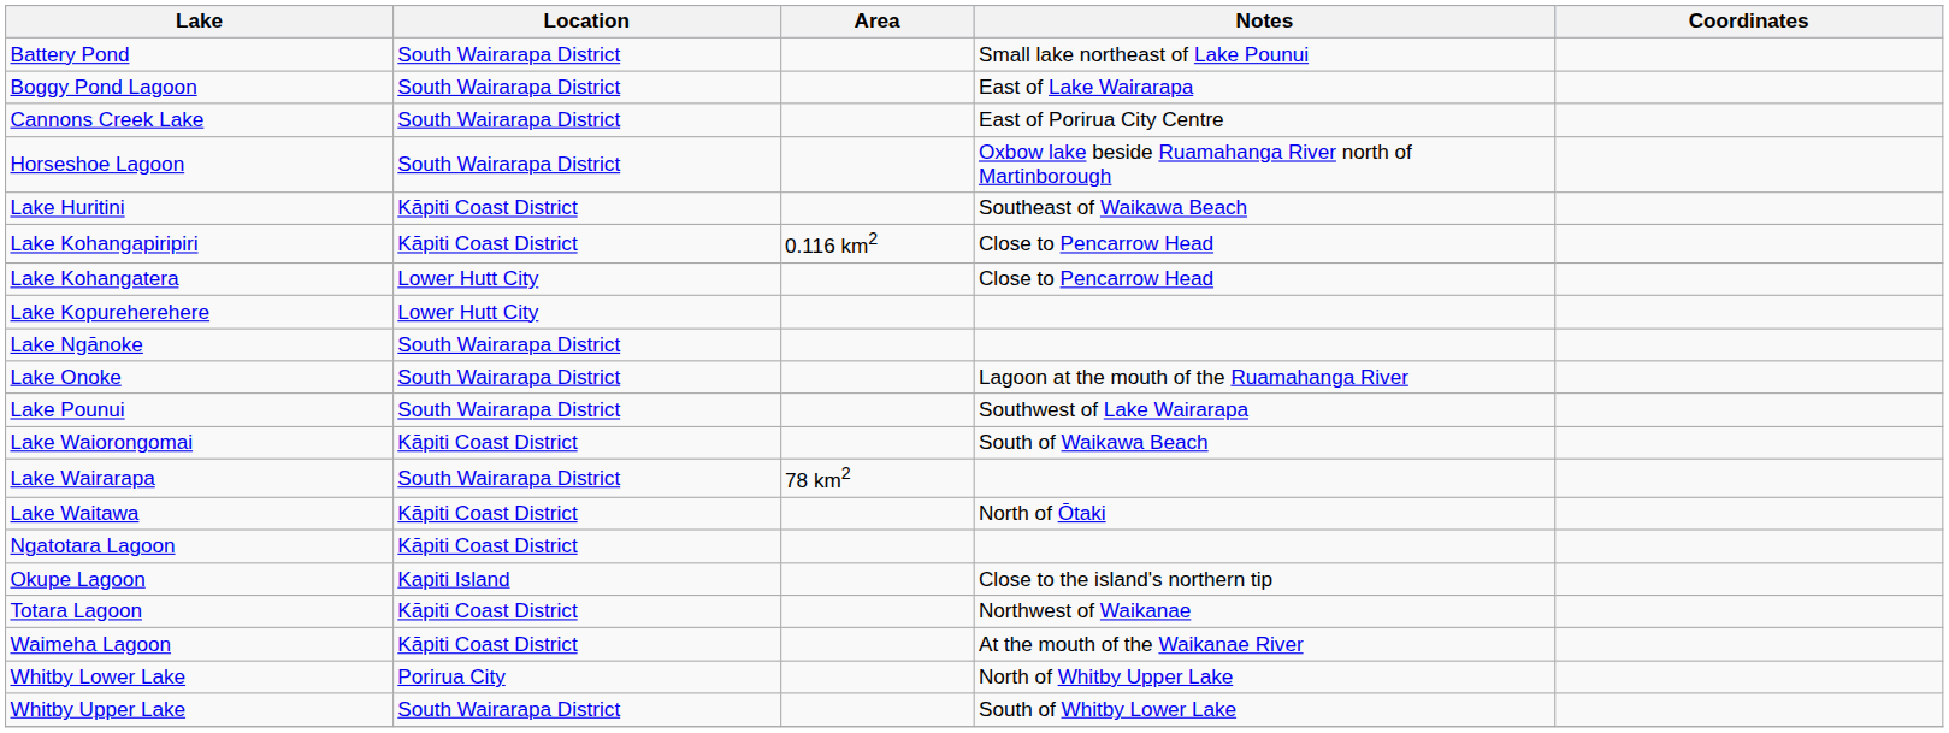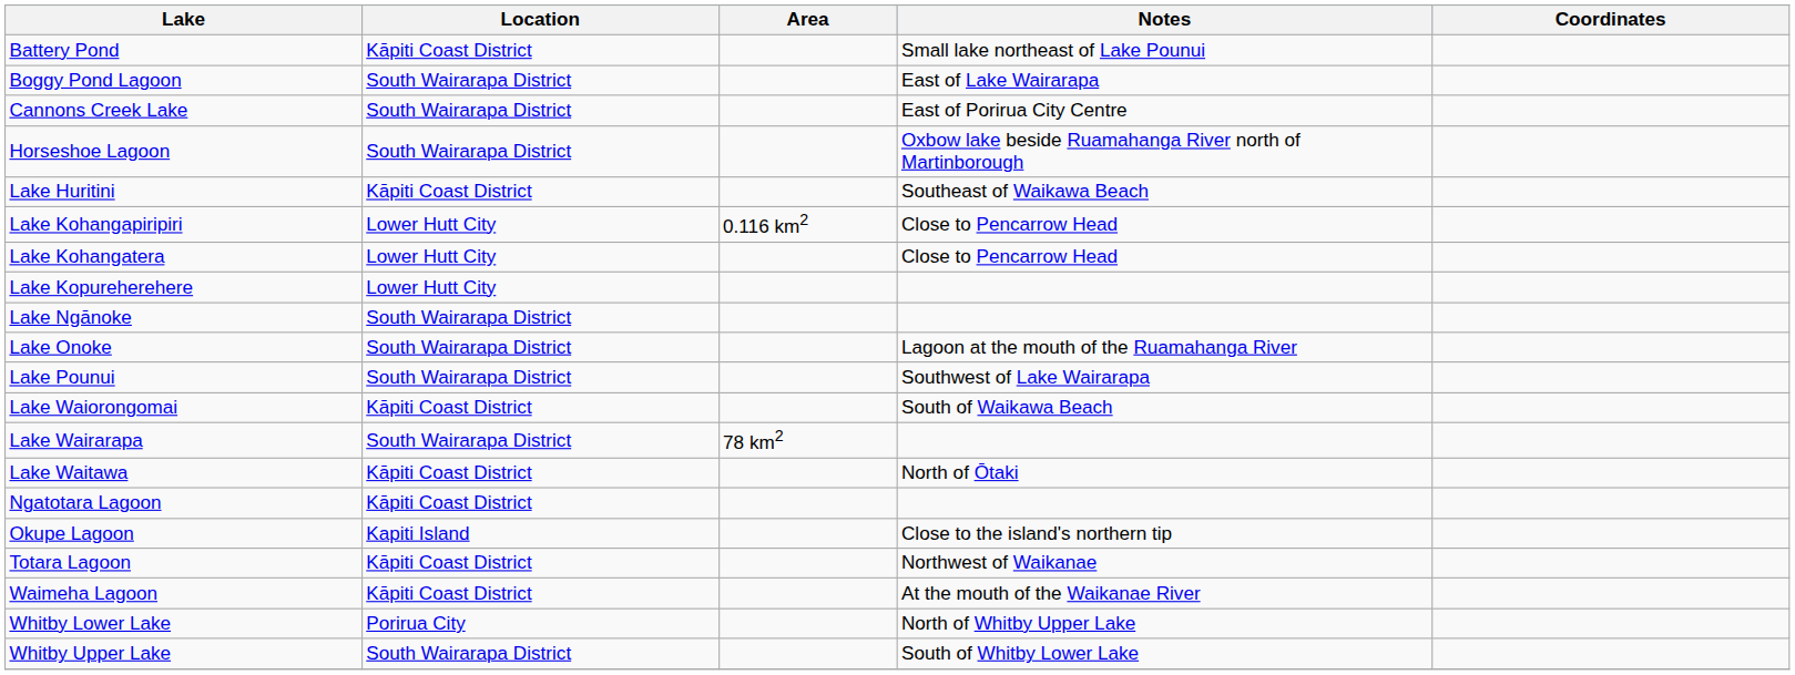 <table class="wikitable sortable" width=95%>
 <tr bgcolor=#99CCFF>
 <th width=20%>Lake</th>
 <th width=20%>Location</th>
 <th width=10%;data-sort-type="number">Area</th>
 <th width=30%>Notes</th>
 <th width=20%>Coordinates</th>
 </tr>
 <tr>
 <td><a href='#'>Battery Pond</a></td>
-<td><a href='#'>South Wairarapa District</a></td>
+<td><a href='#'>Kāpiti Coast District</a></td>
 <td></td>
 <td>Small lake northeast of <a href='#'>Lake Pounui</a></td>
 <td></td>
 </tr>
 <tr>
 <td><a href='#'>Boggy Pond Lagoon</a></td>
 <td><a href='#'>South Wairarapa District</a></td>
 <td></td>
 <td>East of <a href='#'>Lake Wairarapa</a></td>
 <td></td>
 </tr>
 <tr>
 <td><a href='#'>Cannons Creek Lake</a></td>
 <td><a href='#'>South Wairarapa District</a></td>
 <td></td>
 <td>East of Porirua City Centre</td>
 <td></td>
 </tr>
 <tr>
 <td><a href='#'>Horseshoe Lagoon</a></td>
 <td><a href='#'>South Wairarapa District</a></td>
 <td></td>
 <td><a href='#'>Oxbow lake</a> beside <a href='#'>Ruamahanga River</a> north of <a href='#'>Martinborough</a></td>
 <td></td>
 </tr>
 <tr>
 <td><a href='#'>Lake Huritini</a></td>
 <td><a href='#'>Kāpiti Coast District</a></td>
 <td></td>
 <td>Southeast of <a href='#'>Waikawa Beach</a></td>
 <td></td>
 </tr>
 <tr>
 <td><a href='#'>Lake Kohangapiripiri</a></td>
-<td><a href='#'>Kāpiti Coast District</a></td>
+<td><a href='#'>Lower Hutt City</a></td>
 <td>0.116 km<sup>2</sup></td>
 <td>Close to <a href='#'>Pencarrow Head</a></td>
 <td></td>
 </tr>
 <tr>
 <td><a href='#'>Lake Kohangatera</a></td>
 <td><a href='#'>Lower Hutt City</a></td>
 <td></td>
 <td>Close to <a href='#'>Pencarrow Head</a></td>
 <td></td>
 </tr>
 <tr>
 <td><a href='#'>Lake Kopureherehere</a></td>
 <td><a href='#'>Lower Hutt City</a></td>
 <td></td>
 <td></td>
 <td></td>
 </tr>
 <tr>
 <td><a href='#'>Lake Ngānoke</a></td>
 <td><a href='#'>South Wairarapa District</a></td>
 <td></td>
 <td></td>
 <td></td>
 </tr>
 <tr>
 <td><a href='#'>Lake Onoke</a></td>
 <td><a href='#'>South Wairarapa District</a></td>
 <td></td>
 <td>Lagoon at the mouth of the <a href='#'>Ruamahanga River</a></td>
 <td></td>
 </tr>
 <tr>
 <td><a href='#'>Lake Pounui</a></td>
 <td><a href='#'>South Wairarapa District</a></td>
 <td></td>
 <td>Southwest of <a href='#'>Lake Wairarapa</a></td>
 <td></td>
 </tr>
 <tr>
 <td><a href='#'>Lake Waiorongomai</a></td>
 <td><a href='#'>Kāpiti Coast District</a></td>
 <td></td>
 <td>South of <a href='#'>Waikawa Beach</a></td>
 <td></td>
 </tr>
 <tr>
 <td><a href='#'>Lake Wairarapa</a></td>
 <td><a href='#'>South Wairarapa District</a></td>
 <td>78 km<sup>2</sup></td>
 <td></td>
 <td></td>
 </tr>
 <tr>
 <td><a href='#'>Lake Waitawa</a></td>
 <td><a href='#'>Kāpiti Coast District</a></td>
 <td></td>
 <td>North of <a href='#'>Ōtaki</a></td>
 <td></td>
 </tr>
 <tr>
 <td><a href='#'>Ngatotara Lagoon</a></td>
 <td><a href='#'>Kāpiti Coast District</a></td>
 <td></td>
 <td></td>
 <td></td>
 </tr>
 <tr>
 <td><a href='#'>Okupe Lagoon</a></td>
 <td><a href='#'>Kapiti Island</a></td>
 <td></td>
 <td>Close to the island's northern tip</td>
 <td></td>
 </tr>
 <tr>
 <td><a href='#'>Totara Lagoon</a></td>
 <td><a href='#'>Kāpiti Coast District</a></td>
 <td></td>
 <td>Northwest of <a href='#'>Waikanae</a></td>
 <td></td>
 </tr>
 <tr>
 <td><a href='#'>Waimeha Lagoon</a></td>
 <td><a href='#'>Kāpiti Coast District</a></td>
 <td></td>
 <td>At the mouth of the <a href='#'>Waikanae River</a></td>
 <td></td>
 </tr>
 <tr>
 <td><a href='#'>Whitby Lower Lake</a></td>
 <td><a href='#'>Porirua City</a></td>
 <td></td>
 <td>North of <a href='#'>Whitby Upper Lake</a></td>
 <td></td>
 </tr>
 <tr>
 <td><a href='#'>Whitby Upper Lake</a></td>
 <td><a href='#'>South Wairarapa District</a></td>
 <td></td>
 <td>South of <a href='#'>Whitby Lower Lake</a></td>
 <td></td>
 </tr>
 <tr>
 </tr>
 </table>
